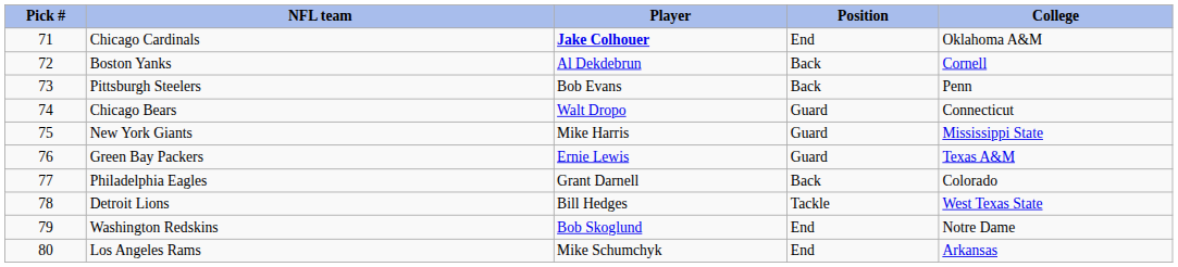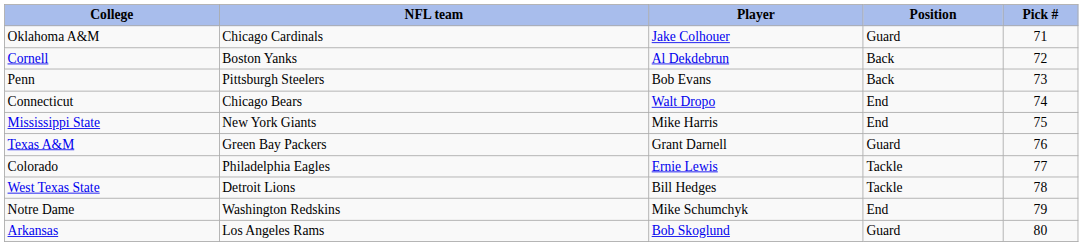 <table class="wikitable sortable sortable" style="width: 100%">
 <tr>
-<th style="background:#A8BDEC;" width=7%>Pick #</th>
+<th style="background:#A8BDEC;">College</th>
 <th width=40% style="background:#A8BDEC;">NFL team</th>
 <th width=20% style="background:#A8BDEC;">Player</th>
 <th width=13% style="background:#A8BDEC;">Position</th>
-<th style="background:#A8BDEC;">College</th>
+<th style="background:#A8BDEC;" width=7%>Pick #</th>
 </tr>
 <tr>
+<td>Oklahoma A&M</td>
+<td>Chicago Cardinals</td>
+<td><a href='#'>Jake Colhouer</a></td>
+<td>Guard</td>
 <td align=center>71</td>
-<td>Chicago Cardinals</td>
-<td><strong><a href='#'>Jake Colhouer</a></strong></td>
-<td>End</td>
-<td>Oklahoma A&M</td>
 </tr>
 <tr>
-<td align=center>72</td>
+<td><a href='#'>Cornell</a></td>
 <td>Boston Yanks</td>
 <td><a href='#'>Al Dekdebrun</a></td>
 <td>Back</td>
-<td><a href='#'>Cornell</a></td>
+<td align=center>72</td>
 </tr>
 <tr>
-<td align=center>73</td>
+<td>Penn</td>
 <td>Pittsburgh Steelers</td>
 <td>Bob Evans</td>
 <td>Back</td>
-<td>Penn</td>
+<td align=center>73</td>
 </tr>
 <tr>
-<td align=center>74</td>
+<td>Connecticut</td>
 <td>Chicago Bears</td>
 <td><a href='#'>Walt Dropo</a></td>
-<td>Guard</td>
-<td>Connecticut</td>
+<td>End</td>
+<td align=center>74</td>
 </tr>
 <tr>
-<td align=center>75</td>
+<td><a href='#'>Mississippi State</a></td>
 <td>New York Giants</td>
 <td>Mike Harris</td>
-<td>Guard</td>
-<td><a href='#'>Mississippi State</a></td>
+<td>End</td>
+<td align=center>75</td>
 </tr>
 <tr>
+<td><a href='#'>Texas A&M</a></td>
+<td>Green Bay Packers</td>
+<td>Grant Darnell</td>
+<td>Guard</td>
 <td align=center>76</td>
-<td>Green Bay Packers</td>
-<td><a href='#'>Ernie Lewis</a></td>
-<td>Guard</td>
-<td><a href='#'>Texas A&M</a></td>
 </tr>
 <tr>
+<td>Colorado</td>
+<td>Philadelphia Eagles</td>
+<td><a href='#'>Ernie Lewis</a></td>
+<td>Tackle</td>
 <td align=center>77</td>
-<td>Philadelphia Eagles</td>
-<td>Grant Darnell</td>
-<td>Back</td>
-<td>Colorado</td>
 </tr>
 <tr>
-<td align=center>78</td>
+<td><a href='#'>West Texas State</a></td>
 <td>Detroit Lions</td>
 <td>Bill Hedges</td>
 <td>Tackle</td>
-<td><a href='#'>West Texas State</a></td>
+<td align=center>78</td>
 </tr>
 <tr>
+<td>Notre Dame</td>
+<td>Washington Redskins</td>
+<td>Mike Schumchyk</td>
+<td>End</td>
 <td align=center>79</td>
-<td>Washington Redskins</td>
-<td><a href='#'>Bob Skoglund</a></td>
-<td>End</td>
-<td>Notre Dame</td>
 </tr>
 <tr>
+<td><a href='#'>Arkansas</a></td>
+<td>Los Angeles Rams</td>
+<td><a href='#'>Bob Skoglund</a></td>
+<td>Guard</td>
 <td align=center>80</td>
-<td>Los Angeles Rams</td>
-<td>Mike Schumchyk</td>
-<td>End</td>
-<td><a href='#'>Arkansas</a></td>
 </tr>
 </table>
